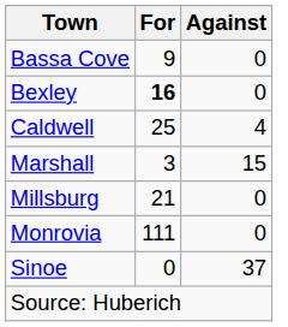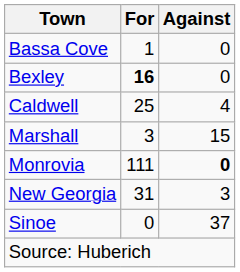 <table class=wikitable style=text-align:right>
 <tr>
 <th>Town</th>
 <th>For</th>
 <th>Against</th>
 </tr>
 <tr>
 <td align=left><a href='#'>Bassa Cove</a></td>
-<td>9</td>
+<td>1</td>
 <td>0</td>
 </tr>
 <tr>
 <td align=left><a href='#'>Bexley</a></td>
 <td><strong>16</strong></td>
 <td>0</td>
 </tr>
 <tr>
 <td align=left><a href='#'>Caldwell</a></td>
 <td>25</td>
 <td>4</td>
 </tr>
 <tr>
 <td align=left><a href='#'>Marshall</a></td>
 <td>3</td>
 <td>15</td>
 </tr>
 <tr>
-<td align=left><a href='#'>Millsburg</a></td>
-<td>21</td>
-<td>0</td>
+<td align=left><a href='#'>Monrovia</a></td>
+<td>111</td>
+<td><strong>0</strong></td>
 </tr>
 <tr>
-<td align=left><a href='#'>Monrovia</a></td>
-<td>111</td>
-<td>0</td>
+<td align=left><a href='#'>New Georgia</a></td>
+<td>31</td>
+<td>3</td>
 </tr>
 <tr>
 <td align=left><a href='#'>Sinoe</a></td>
 <td>0</td>
 <td>37</td>
 </tr>
 <tr>
 <td align=left colspan=3>Source: Huberich</td>
 </tr>
 </table>
